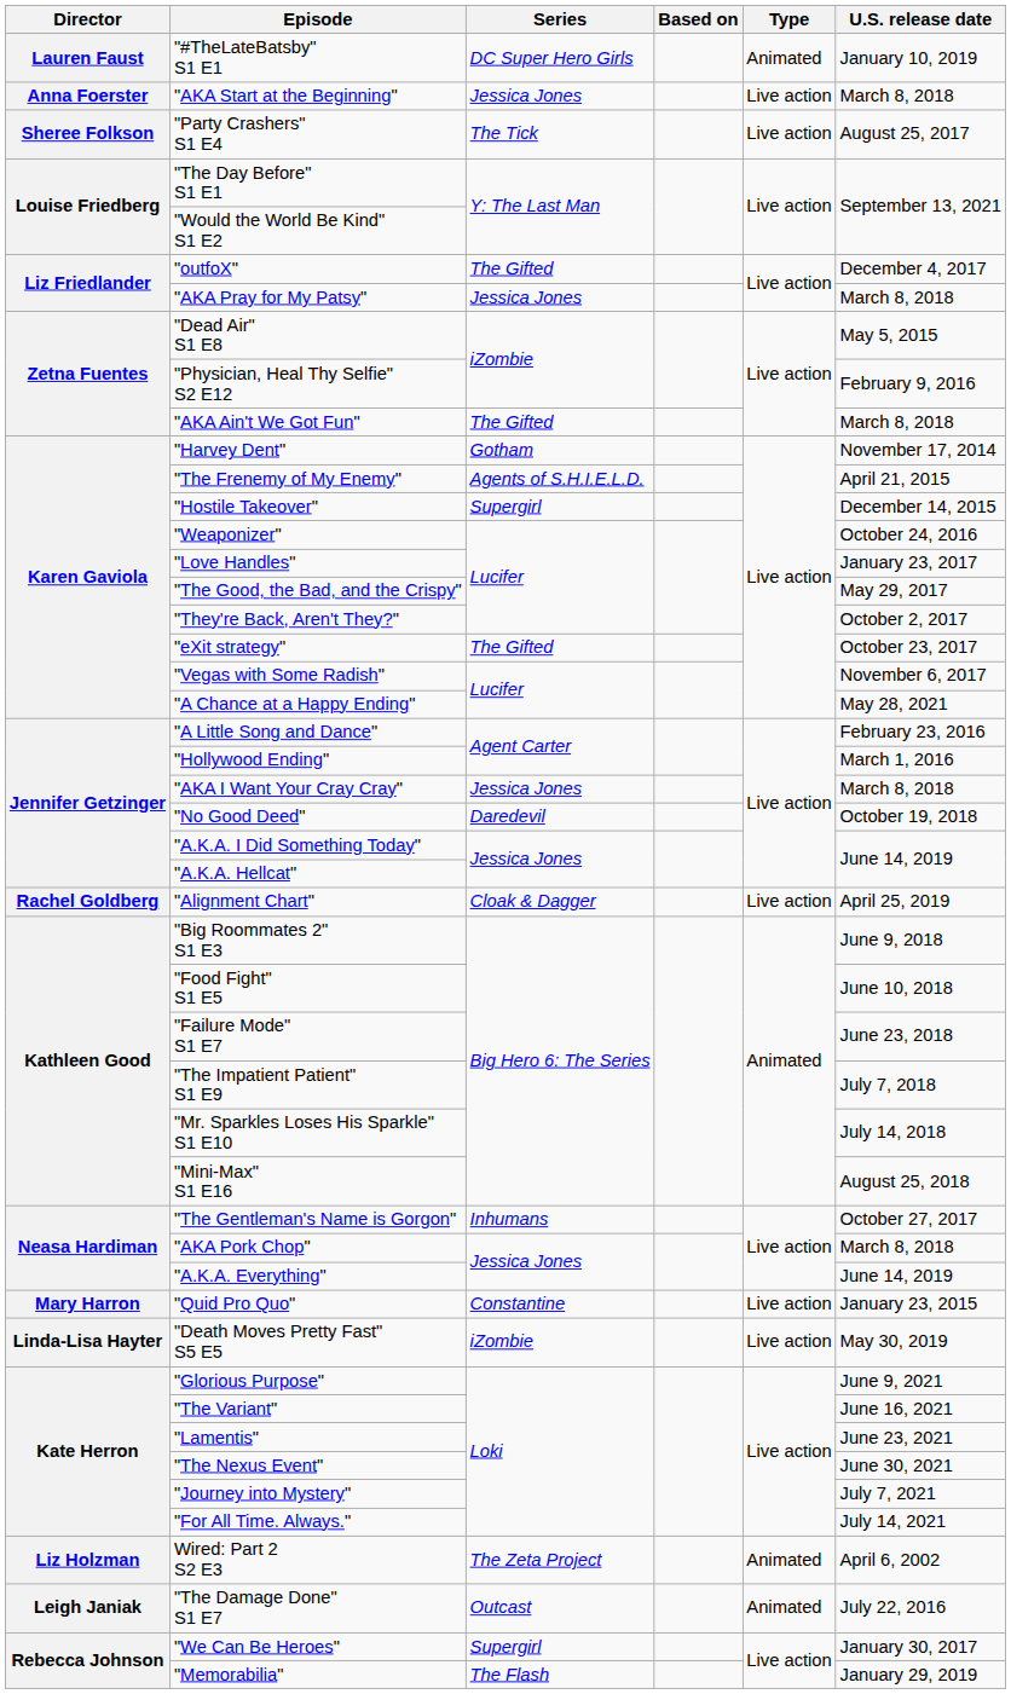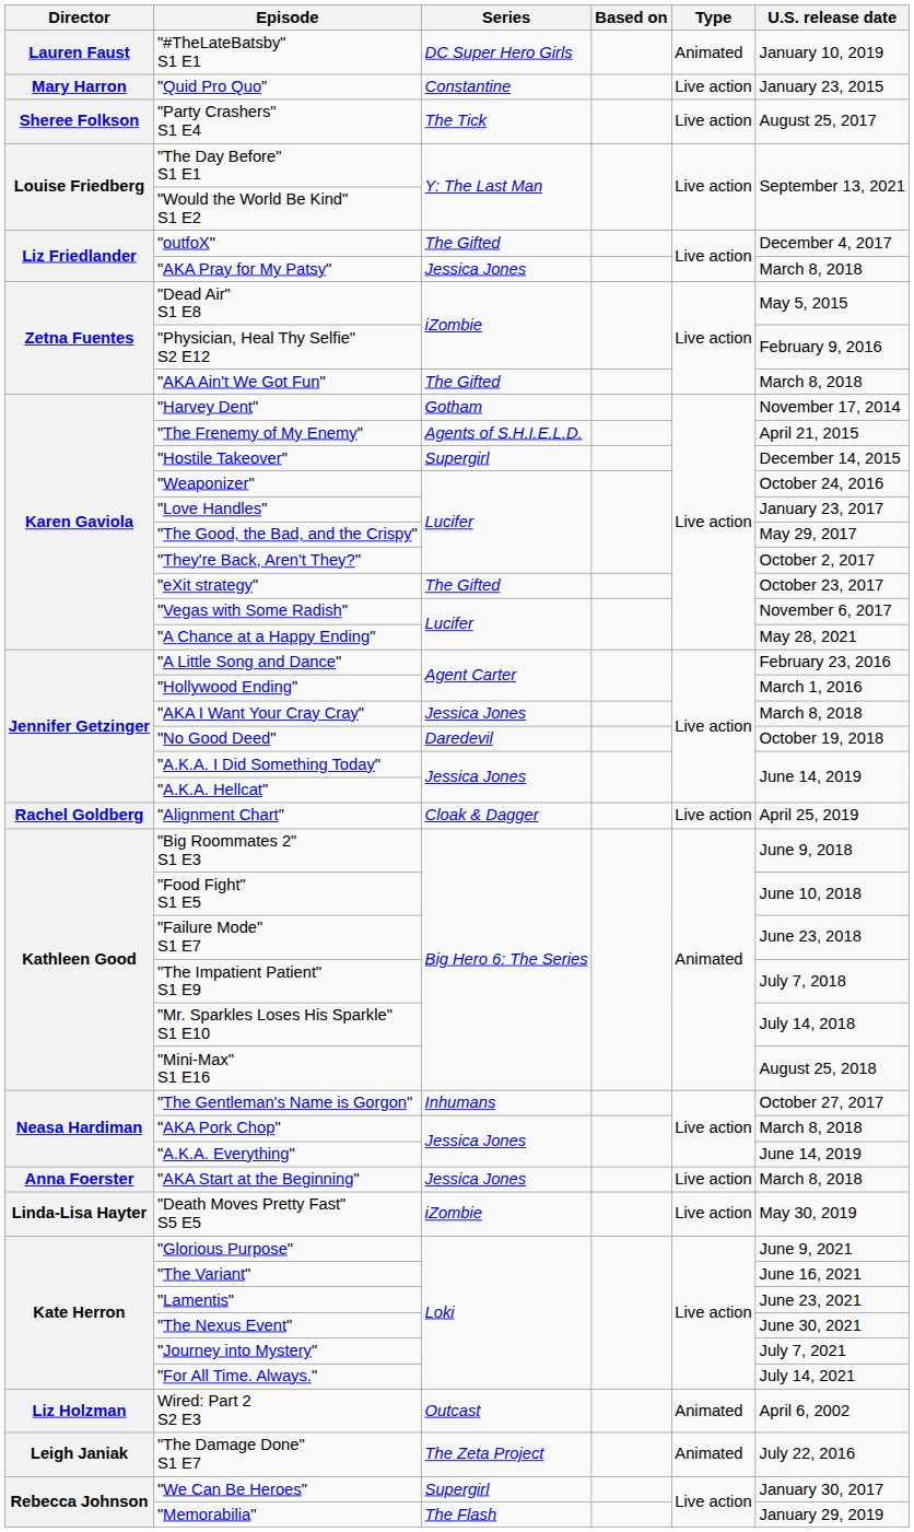 <table class="wikitable plainrowheaders sortable">
 <tr>
 <th>Director</th>
 <th>Episode</th>
 <th>Series</th>
 <th>Based on</th>
 <th>Type</th>
 <th>U.S. release date</th>
 </tr>
 <tr>
 <th scope="row"><a href='#'>Lauren Faust</a></th>
 <td>"#TheLateBatsby"<br>S1 E1</td>
 <td><em><a href='#'>DC Super Hero Girls</a></em></td>
 <td></td>
 <td>Animated</td>
 <td>January 10, 2019</td>
 </tr>
 <tr>
-<th scope="row"><a href='#'>Anna Foerster</a></th>
-<td>"<a href='#'>AKA Start at the Beginning</a>"</td>
-<td><em><a href='#'>Jessica Jones</a></em></td>
+<th scope="row"><a href='#'>Mary Harron</a></th>
+<td>"<a href='#'>Quid Pro Quo</a>"</td>
+<td><em><a href='#'>Constantine</a></em></td>
 <td></td>
 <td>Live action</td>
-<td>March 8, 2018</td>
+<td>January 23, 2015</td>
 </tr>
 <tr>
 <th scope="row"><a href='#'>Sheree Folkson</a></th>
 <td>"Party Crashers"<br>S1 E4</td>
 <td><em><a href='#'>The Tick</a></em></td>
 <td></td>
 <td>Live action</td>
 <td>August 25, 2017</td>
 </tr>
 <tr>
 <th scope="row" rowspan="2">Louise Friedberg</th>
 <td>"The Day Before"<br>S1 E1</td>
 <td rowspan="2"><em><a href='#'>Y: The Last Man</a></em></td>
 <td rowspan="2"></td>
 <td rowspan="2">Live action</td>
 <td rowspan="2">September 13, 2021</td>
 </tr>
 <tr>
 <td>"Would the World Be Kind"<br>S1 E2</td>
 </tr>
 <tr>
 <th scope="row" rowspan="2"><a href='#'>Liz Friedlander</a></th>
 <td>"<a href='#'>outfoX</a>"</td>
 <td><em><a href='#'>The Gifted</a></em></td>
 <td></td>
 <td rowspan="2">Live action</td>
 <td>December 4, 2017</td>
 </tr>
 <tr>
 <td>"<a href='#'>AKA Pray for My Patsy</a>"</td>
 <td><em><a href='#'>Jessica Jones</a></em></td>
 <td></td>
 <td>March 8, 2018</td>
 </tr>
 <tr>
 <th scope="row" rowspan="3"><a href='#'>Zetna Fuentes</a></th>
 <td>"Dead Air"<br>S1 E8</td>
 <td rowspan="2"><em><a href='#'>iZombie</a></em></td>
 <td rowspan="2"></td>
 <td rowspan="3">Live action</td>
 <td>May 5, 2015</td>
 </tr>
 <tr>
 <td>"Physician, Heal Thy Selfie"<br>S2 E12</td>
 <td>February 9, 2016</td>
 </tr>
 <tr>
 <td>"<a href='#'>AKA Ain't We Got Fun</a>"</td>
 <td><em><a href='#'>The Gifted</a></em></td>
 <td></td>
 <td>March 8, 2018</td>
 </tr>
 <tr>
 <th scope="row" rowspan="10"><a href='#'>Karen Gaviola</a></th>
 <td>"<a href='#'>Harvey Dent</a>"</td>
 <td><em><a href='#'>Gotham</a></em></td>
 <td></td>
 <td rowspan="10">Live action</td>
 <td>November 17, 2014</td>
 </tr>
 <tr>
 <td>"<a href='#'>The Frenemy of My Enemy</a>"</td>
 <td><em><a href='#'>Agents of S.H.I.E.L.D.</a></em></td>
 <td></td>
 <td>April 21, 2015</td>
 </tr>
 <tr>
 <td>"<a href='#'>Hostile Takeover</a>"</td>
 <td><em><a href='#'>Supergirl</a></em></td>
 <td></td>
 <td>December 14, 2015</td>
 </tr>
 <tr>
 <td>"<a href='#'>Weaponizer</a>"</td>
 <td rowspan="4"><em><a href='#'>Lucifer</a></em></td>
 <td rowspan="4"></td>
 <td>October 24, 2016</td>
 </tr>
 <tr>
 <td>"<a href='#'>Love Handles</a>"</td>
 <td>January 23, 2017</td>
 </tr>
 <tr>
 <td>"<a href='#'>The Good, the Bad, and the Crispy</a>"</td>
 <td>May 29, 2017</td>
 </tr>
 <tr>
 <td>"<a href='#'>They're Back, Aren't They?</a>"</td>
 <td>October 2, 2017</td>
 </tr>
 <tr>
 <td>"<a href='#'>eXit strategy</a>"</td>
 <td><em><a href='#'>The Gifted</a></em></td>
 <td></td>
 <td>October 23, 2017</td>
 </tr>
 <tr>
 <td>"<a href='#'>Vegas with Some Radish</a>"</td>
 <td rowspan="2"><em><a href='#'>Lucifer</a></em></td>
 <td rowspan="2"></td>
 <td>November 6, 2017</td>
 </tr>
 <tr>
 <td>"<a href='#'>A Chance at a Happy Ending</a>"</td>
 <td>May 28, 2021</td>
 </tr>
 <tr>
 <th scope="row" rowspan="6"><a href='#'>Jennifer Getzinger</a></th>
 <td>"<a href='#'>A Little Song and Dance</a>"</td>
 <td rowspan="2"><em><a href='#'>Agent Carter</a></em></td>
 <td rowspan="2"></td>
 <td rowspan="6">Live action</td>
 <td>February 23, 2016</td>
 </tr>
 <tr>
 <td>"<a href='#'>Hollywood Ending</a>"</td>
 <td>March 1, 2016</td>
 </tr>
 <tr>
 <td>"<a href='#'>AKA I Want Your Cray Cray</a>"</td>
 <td><em><a href='#'>Jessica Jones</a></em></td>
 <td></td>
 <td>March 8, 2018</td>
 </tr>
 <tr>
 <td>"<a href='#'>No Good Deed</a>"</td>
 <td><em><a href='#'>Daredevil</a></em></td>
 <td></td>
 <td>October 19, 2018</td>
 </tr>
 <tr>
 <td>"<a href='#'>A.K.A. I Did Something Today</a>"</td>
 <td rowspan="2"><em><a href='#'>Jessica Jones</a></em></td>
 <td rowspan="2"></td>
 <td rowspan="2">June 14, 2019</td>
 </tr>
 <tr>
 <td>"<a href='#'>A.K.A. Hellcat</a>"</td>
 </tr>
 <tr>
 <th scope="row"><a href='#'>Rachel Goldberg</a></th>
 <td>"<a href='#'>Alignment Chart</a>"</td>
 <td><em><a href='#'>Cloak & Dagger</a></em></td>
 <td></td>
 <td>Live action</td>
 <td>April 25, 2019</td>
 </tr>
 <tr>
 <th scope="row" rowspan="6">Kathleen Good</th>
 <td>"Big Roommates 2"<br>S1 E3</td>
 <td rowspan="6"><em><a href='#'>Big Hero 6: The Series</a></em></td>
 <td rowspan="6"></td>
 <td rowspan="6">Animated</td>
 <td>June 9, 2018</td>
 </tr>
 <tr>
 <td>"Food Fight"<br>S1 E5</td>
 <td>June 10, 2018</td>
 </tr>
 <tr>
 <td>"Failure Mode"<br>S1 E7</td>
 <td>June 23, 2018</td>
 </tr>
 <tr>
 <td>"The Impatient Patient"<br>S1 E9</td>
 <td>July 7, 2018</td>
 </tr>
 <tr>
 <td>"Mr. Sparkles Loses His Sparkle"<br>S1 E10</td>
 <td>July 14, 2018</td>
 </tr>
 <tr>
 <td>"Mini-Max"<br>S1 E16</td>
 <td>August 25, 2018</td>
 </tr>
 <tr>
 <th scope="row" rowspan="3"><a href='#'>Neasa Hardiman</a></th>
 <td>"<a href='#'>The Gentleman's Name is Gorgon</a>"</td>
 <td><em><a href='#'>Inhumans</a></em></td>
 <td></td>
 <td rowspan="3">Live action</td>
 <td>October 27, 2017</td>
 </tr>
 <tr>
 <td>"<a href='#'>AKA Pork Chop</a>"</td>
 <td rowspan="2"><em><a href='#'>Jessica Jones</a></em></td>
 <td rowspan="2"></td>
 <td>March 8, 2018</td>
 </tr>
 <tr>
 <td>"<a href='#'>A.K.A. Everything</a>"</td>
 <td>June 14, 2019</td>
 </tr>
 <tr>
-<th scope="row"><a href='#'>Mary Harron</a></th>
-<td>"<a href='#'>Quid Pro Quo</a>"</td>
-<td><em><a href='#'>Constantine</a></em></td>
+<th scope="row"><a href='#'>Anna Foerster</a></th>
+<td>"<a href='#'>AKA Start at the Beginning</a>"</td>
+<td><em><a href='#'>Jessica Jones</a></em></td>
 <td></td>
 <td>Live action</td>
-<td>January 23, 2015</td>
+<td>March 8, 2018</td>
 </tr>
 <tr>
 <th scope="row">Linda-Lisa Hayter</th>
 <td>"Death Moves Pretty Fast"<br>S5 E5</td>
 <td><em><a href='#'>iZombie</a></em></td>
 <td></td>
 <td>Live action</td>
 <td>May 30, 2019</td>
 </tr>
 <tr>
 <th scope="row" rowspan="6">Kate Herron</th>
 <td>"<a href='#'>Glorious Purpose</a>"</td>
 <td rowspan="6"><em><a href='#'>Loki</a></em></td>
 <td rowspan="6"></td>
 <td rowspan="6">Live action</td>
 <td>June 9, 2021</td>
 </tr>
 <tr>
 <td>"<a href='#'>The Variant</a>"</td>
 <td>June 16, 2021</td>
 </tr>
 <tr>
 <td>"<a href='#'>Lamentis</a>"</td>
 <td>June 23, 2021</td>
 </tr>
 <tr>
 <td>"<a href='#'>The Nexus Event</a>"</td>
 <td>June 30, 2021</td>
 </tr>
 <tr>
 <td>"<a href='#'>Journey into Mystery</a>"</td>
 <td>July 7, 2021</td>
 </tr>
 <tr>
 <td>"<a href='#'>For All Time. Always.</a>"</td>
 <td>July 14, 2021</td>
 </tr>
 <tr>
 <th scope="row"><a href='#'>Liz Holzman</a></th>
 <td>Wired: Part 2<br>S2 E3</td>
-<td><em><a href='#'>The Zeta Project</a></em></td>
+<td><em><a href='#'>Outcast</a></em></td>
 <td></td>
 <td>Animated</td>
 <td>April 6, 2002</td>
 </tr>
 <tr>
 <th scope="row">Leigh Janiak</th>
 <td>"The Damage Done"<br>S1 E7</td>
-<td><em><a href='#'>Outcast</a></em></td>
+<td><em><a href='#'>The Zeta Project</a></em></td>
 <td></td>
 <td>Animated</td>
 <td>July 22, 2016</td>
 </tr>
 <tr>
 <th scope="row" rowspan="2">Rebecca Johnson</th>
 <td>"<a href='#'>We Can Be Heroes</a>"</td>
 <td><em><a href='#'>Supergirl</a></em></td>
 <td></td>
 <td rowspan="2">Live action</td>
 <td>January 30, 2017</td>
 </tr>
 <tr>
 <td>"<a href='#'>Memorabilia</a>"</td>
 <td><em><a href='#'>The Flash</a></em></td>
 <td></td>
 <td>January 29, 2019</td>
 </tr>
 </table>
